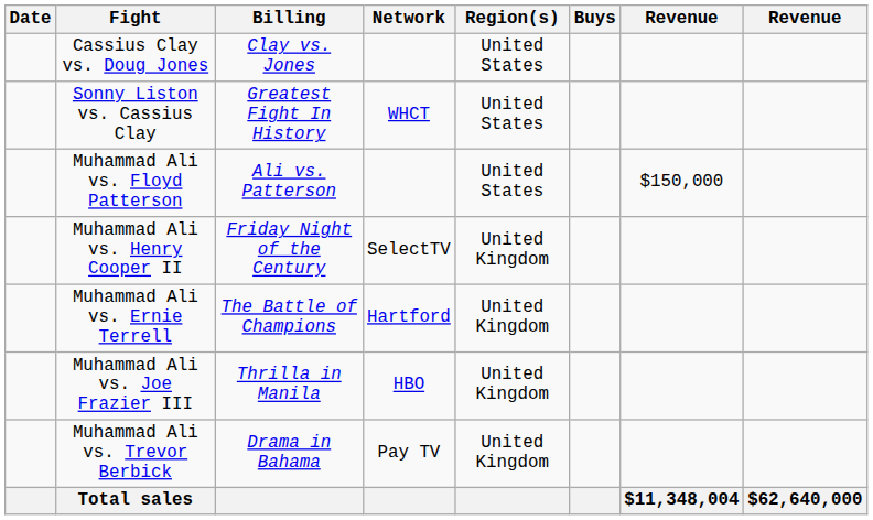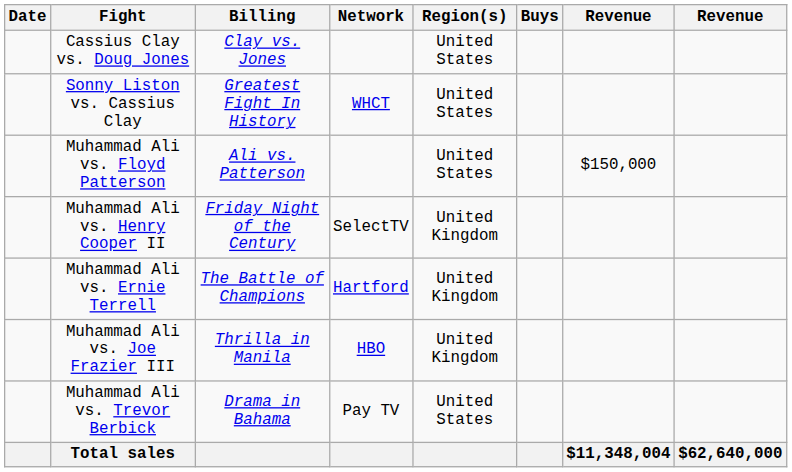 <table class="wikitable sortable" style="text-align:center; font-size:95%">
 <tr>
 <th>Date</th>
 <th>Fight</th>
 <th>Billing</th>
 <th>Network</th>
 <th>Region(s)</th>
 <th>Buys</th>
 <th>Revenue</th>
 <th>Revenue </th>
 </tr>
 <tr>
 <td></td>
 <td>Cassius Clay vs. <a href='#'>Doug Jones</a></td>
 <td><em><a href='#'>Clay vs. Jones</a></em></td>
 <td></td>
 <td>United States</td>
 <td></td>
 <td></td>
 <td></td>
 </tr>
 <tr>
 <td></td>
 <td><a href='#'>Sonny Liston</a> vs. Cassius Clay</td>
 <td><em><a href='#'>Greatest Fight In History</a></em></td>
 <td><a href='#'>WHCT</a></td>
 <td>United States</td>
 <td></td>
 <td></td>
 <td></td>
 </tr>
 <tr>
 <td></td>
 <td>Muhammad Ali vs. <a href='#'>Floyd Patterson</a></td>
 <td><em><a href='#'>Ali vs. Patterson</a></em></td>
 <td></td>
 <td>United States</td>
 <td></td>
 <td>$150,000</td>
 <td></td>
 </tr>
 <tr>
 <td></td>
 <td>Muhammad Ali vs. <a href='#'>Henry Cooper</a> II</td>
 <td><em><a href='#'>Friday Night of the Century</a></em></td>
 <td>SelectTV</td>
 <td>United Kingdom</td>
 <td></td>
 <td></td>
 <td></td>
 </tr>
 <tr>
 <td></td>
 <td>Muhammad Ali vs. <a href='#'>Ernie Terrell</a></td>
 <td><em><a href='#'>The Battle of Champions</a></em></td>
 <td><a href='#'>Hartford</a></td>
 <td>United Kingdom</td>
 <td></td>
 <td></td>
 <td></td>
 </tr>
 <tr>
 <td></td>
 <td>Muhammad Ali vs. <a href='#'>Joe Frazier</a> III</td>
 <td><em><a href='#'>Thrilla in Manila</a></em></td>
 <td><a href='#'>HBO</a></td>
 <td>United Kingdom</td>
 <td></td>
 <td></td>
 <td></td>
 </tr>
 <tr>
 <td></td>
 <td>Muhammad Ali vs. <a href='#'>Trevor Berbick</a></td>
 <td><em><a href='#'>Drama in Bahama</a></em></td>
 <td>Pay TV</td>
-<td>United Kingdom</td>
+<td>United States</td>
 <td></td>
 <td></td>
 <td></td>
 </tr>
 <tr>
 <th></th>
 <th>Total sales</th>
 <th></th>
 <th></th>
 <th></th>
 <th></th>
 <th>$11,348,004</th>
 <th>$62,640,000</th>
 </tr>
 </table>
